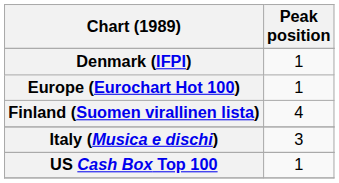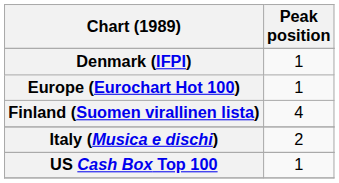 <table class="wikitable sortable plainrowheaders" style="text-align:center">
 <tr>
 <th scope="col">Chart (1989)</th>
 <th scope="col">Peak<br>position</th>
 </tr>
 <tr>
 </tr>
 <tr>
 </tr>
 <tr>
 </tr>
 <tr>
 </tr>
 <tr>
 </tr>
 <tr>
 <th scope="row">Denmark (<a href='#'>IFPI</a>)</th>
 <td>1</td>
 </tr>
 <tr>
 <th scope="row">Europe (<a href='#'>Eurochart Hot 100</a>)</th>
 <td>1</td>
 </tr>
 <tr>
 <th scope="row">Finland (<a href='#'>Suomen virallinen lista</a>)</th>
 <td>4</td>
 </tr>
 <tr>
 </tr>
 <tr>
 </tr>
 <tr>
 <th scope="row">Italy (<em><a href='#'>Musica e dischi</a></em>)</th>
-<td>3</td>
+<td>2</td>
 </tr>
 <tr>
 </tr>
 <tr>
 </tr>
 <tr>
 </tr>
 <tr>
 </tr>
 <tr>
 </tr>
 <tr>
 </tr>
 <tr>
 </tr>
 <tr>
 </tr>
 <tr>
 </tr>
 <tr>
 </tr>
 <tr>
 </tr>
 <tr>
 </tr>
 <tr>
 <th scope="row">US <a href='#'><em>Cash Box</em> Top 100</a></th>
 <td>1</td>
 </tr>
 <tr>
 </tr>
 </table>
